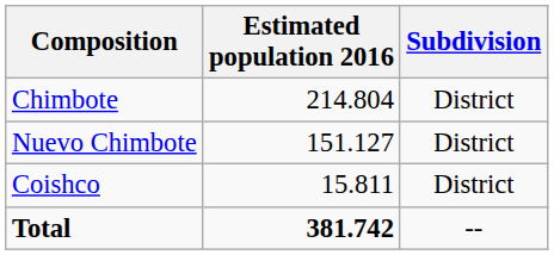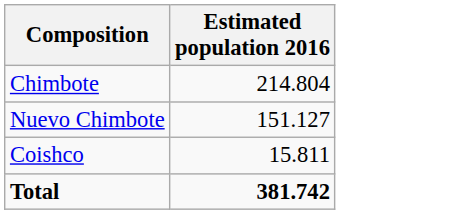 <table class="wikitable">
 <tr>
 <th>Composition</th>
 <th>Estimated <br>population 2016</th>
-<th><a href='#'>Subdivision</a></th>
 </tr>
 <tr>
 <td><a href='#'>Chimbote</a></td>
 <td align=right>214.804</td>
-<td align=center>District</td>
 </tr>
 <tr>
 <td><a href='#'>Nuevo Chimbote</a></td>
 <td align=right>151.127</td>
-<td align=center>District</td>
 </tr>
 <tr>
 <td><a href='#'>Coishco</a></td>
 <td align=right>15.811</td>
-<td align=center>District</td>
 </tr>
 <tr>
 <td><strong>Total</strong></td>
 <td align=right><strong>381.742</strong></td>
-<td align=center>--</td>
 </tr>
 </table>
